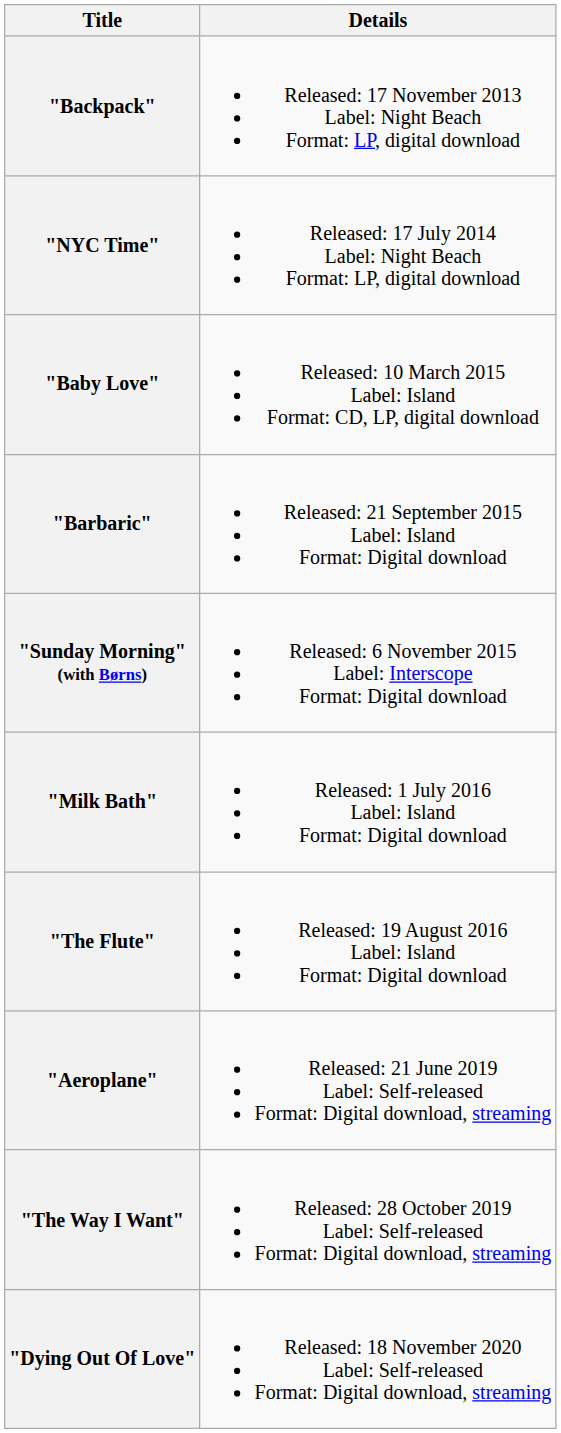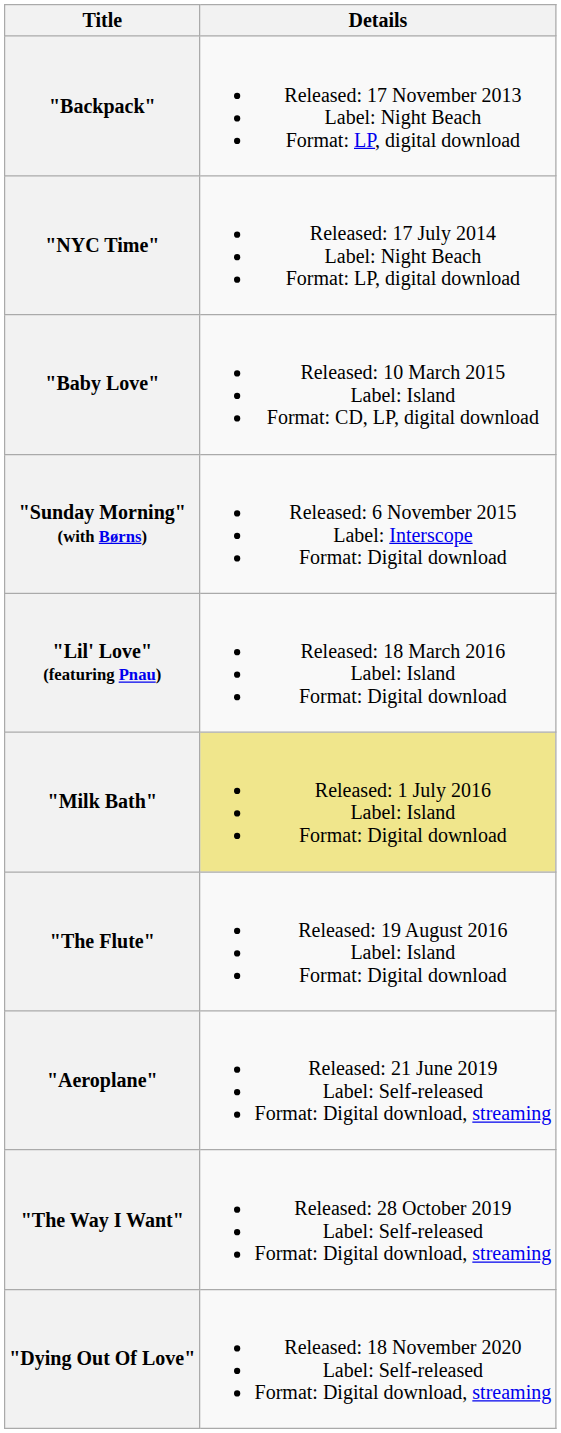 <table class="wikitable plainrowheaders" style="text-align:center;">
 <tr>
 <th scope="col">Title</th>
 <th scope="col">Details</th>
 </tr>
 <tr>
 <th scope="row">"Backpack"</th>
 <td><br><ul><li>Released: 17 November 2013</li><li>Label: Night Beach</li><li>Format: <a href='#'>LP</a>, digital download</li></ul></td>
 </tr>
 <tr>
 <th scope="row">"NYC Time"</th>
 <td><br><ul><li>Released: 17 July 2014</li><li>Label: Night Beach</li><li>Format: LP, digital download</li></ul></td>
 </tr>
 <tr>
 <th scope="row">"Baby Love"</th>
 <td><br><ul><li>Released: 10 March 2015</li><li>Label: Island</li><li>Format: CD, LP, digital download</li></ul></td>
 </tr>
 <tr>
-<th scope="row">"Barbaric"</th>
-<td><br><ul><li>Released: 21 September 2015</li><li>Label: Island</li><li>Format: Digital download</li></ul></td>
-</tr>
-<tr>
 <th scope="row">"Sunday Morning"<br><small>(with <a href='#'>Børns</a>)</small></th>
 <td><br><ul><li>Released: 6 November 2015</li><li>Label: <a href='#'>Interscope</a></li><li>Format: Digital download</li></ul></td>
 </tr>
 <tr>
+<th scope="row">"Lil' Love"<br><small>(featuring <a href='#'>Pnau</a>)</small></th>
+<td><br><ul><li>Released: 18 March 2016</li><li>Label: Island</li><li>Format: Digital download</li></ul></td>
+</tr>
+<tr>
 <th scope="row">"Milk Bath"</th>
-<td><br><ul><li>Released: 1 July 2016</li><li>Label: Island</li><li>Format: Digital download</li></ul></td>
+<td style="background: khaki;"><br><ul><li>Released: 1 July 2016</li><li>Label: Island</li><li>Format: Digital download</li></ul></td>
 </tr>
 <tr>
 <th scope="row">"The Flute"</th>
 <td><br><ul><li>Released: 19 August 2016</li><li>Label: Island</li><li>Format: Digital download</li></ul></td>
 </tr>
 <tr>
 <th scope="row">"Aeroplane"</th>
 <td><br><ul><li>Released: 21 June 2019</li><li>Label: Self-released</li><li>Format: Digital download, <a href='#'>streaming</a></li></ul></td>
 </tr>
 <tr>
 <th scope="row">"The Way I Want"</th>
 <td><br><ul><li>Released: 28 October 2019</li><li>Label: Self-released</li><li>Format: Digital download, <a href='#'>streaming</a></li></ul></td>
 </tr>
 <tr>
 <th scope="row">"Dying Out Of Love"</th>
 <td><br><ul><li>Released: 18 November 2020</li><li>Label: Self-released</li><li>Format: Digital download, <a href='#'>streaming</a></li></ul></td>
 </tr>
 </table>
